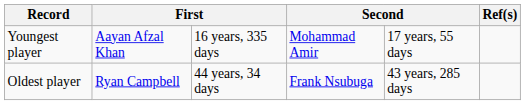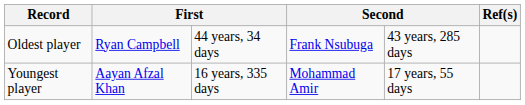 <table class="wikitable" and>
 <tr>
 <th>Record</th>
 <th colspan="2">First</th>
 <th colspan="2">Second</th>
 <th>Ref(s)</th>
+</tr>
+<tr>
+<td>Oldest player</td>
+<td> <a href='#'>Ryan Campbell</a></td>
+<td>44 years, 34 days</td>
+<td> <a href='#'>Frank Nsubuga</a></td>
+<td>43 years, 285 days</td>
+<td></td>
 </tr>
 <tr>
 <td>Youngest player</td>
 <td> <a href='#'>Aayan Afzal Khan</a></td>
 <td>16 years, 335 days</td>
 <td> <a href='#'>Mohammad Amir</a></td>
 <td>17 years, 55 days</td>
 <td></td>
 </tr>
-<tr>
-<td>Oldest player</td>
-<td> <a href='#'>Ryan Campbell</a></td>
-<td>44 years, 34 days</td>
-<td> <a href='#'>Frank Nsubuga</a></td>
-<td>43 years, 285 days</td>
-<td></td>
-</tr>
 </table>
